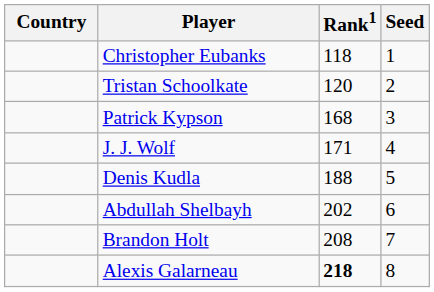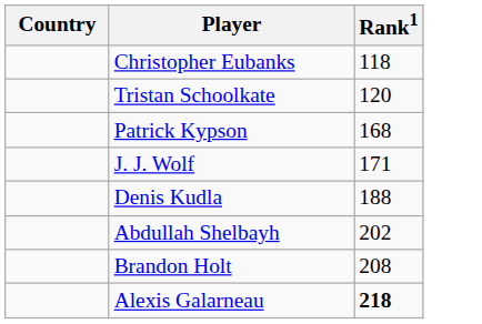 <table class="sortable wikitable">
 <tr>
 <th width="70">Country</th>
 <th width="175">Player</th>
 <th>Rank<sup>1</sup></th>
-<th>Seed</th>
 </tr>
 <tr>
 <td></td>
 <td><a href='#'>Christopher Eubanks</a></td>
 <td>118</td>
-<td>1</td>
 </tr>
 <tr>
 <td></td>
 <td><a href='#'>Tristan Schoolkate</a></td>
 <td>120</td>
-<td>2</td>
 </tr>
 <tr>
 <td></td>
 <td><a href='#'>Patrick Kypson</a></td>
 <td>168</td>
-<td>3</td>
 </tr>
 <tr>
 <td></td>
 <td><a href='#'>J. J. Wolf</a></td>
 <td>171</td>
-<td>4</td>
 </tr>
 <tr>
 <td></td>
 <td><a href='#'>Denis Kudla</a></td>
 <td>188</td>
-<td>5</td>
 </tr>
 <tr>
 <td></td>
 <td><a href='#'>Abdullah Shelbayh</a></td>
 <td>202</td>
-<td>6</td>
 </tr>
 <tr>
 <td></td>
 <td><a href='#'>Brandon Holt</a></td>
 <td>208</td>
-<td>7</td>
 </tr>
 <tr>
 <td></td>
 <td><a href='#'>Alexis Galarneau</a></td>
 <td><strong>218</strong></td>
-<td>8</td>
 </tr>
 </table>
